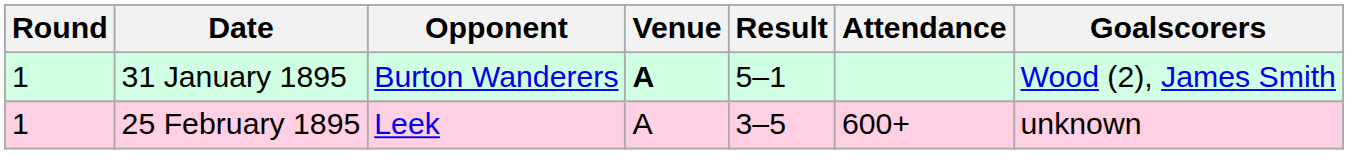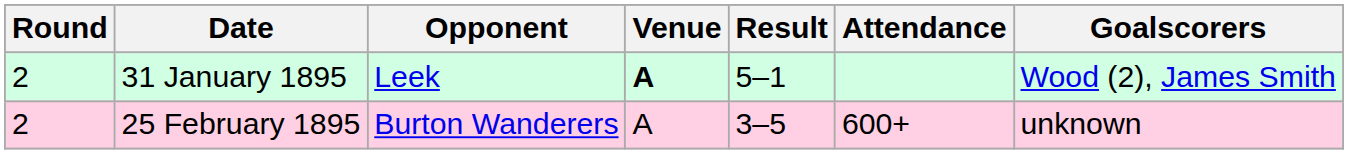 <table class="wikitable">
 <tr>
 <th>Round</th>
 <th>Date</th>
 <th>Opponent</th>
 <th>Venue</th>
 <th>Result</th>
 <th>Attendance</th>
 <th>Goalscorers</th>
 </tr>
 <tr style="background-color: #d0ffe3;">
-<td>1</td>
+<td>2</td>
 <td>31 January 1895</td>
-<td><a href='#'>Burton Wanderers</a></td>
+<td><a href='#'>Leek</a></td>
 <td><strong>A</strong></td>
 <td>5–1</td>
 <td></td>
 <td><a href='#'>Wood</a> (2), <a href='#'>James Smith</a></td>
 </tr>
 <tr style="background-color: #ffd0e3;">
-<td>1</td>
+<td>2</td>
 <td>25 February 1895</td>
-<td><a href='#'>Leek</a></td>
+<td><a href='#'>Burton Wanderers</a></td>
 <td>A</td>
 <td>3–5</td>
 <td>600+</td>
 <td>unknown</td>
 </tr>
 </table>
